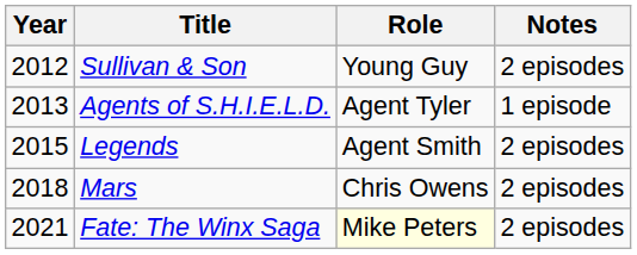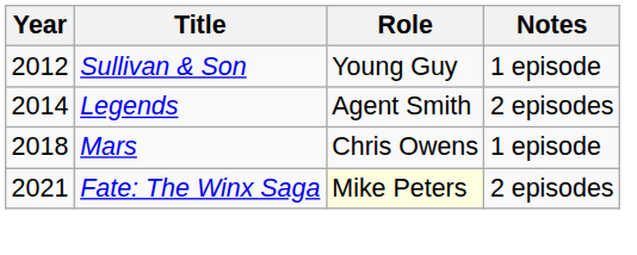 <table class="wikitable sortable">
 <tr>
 <th>Year</th>
 <th>Title</th>
 <th>Role</th>
 <th class="unsortable">Notes</th>
 </tr>
 <tr>
 <td>2012</td>
 <td><em><a href='#'>Sullivan & Son</a></em></td>
 <td>Young Guy</td>
-<td>2 episodes</td>
-</tr>
-<tr>
-<td>2013</td>
-<td><em><a href='#'>Agents of S.H.I.E.L.D.</a></em></td>
-<td>Agent Tyler</td>
 <td>1 episode</td>
 </tr>
 <tr>
-<td>2015</td>
+<td>2014</td>
 <td><em><a href='#'>Legends</a></em></td>
 <td>Agent Smith</td>
 <td>2 episodes</td>
 </tr>
 <tr>
 <td>2018</td>
 <td><em><a href='#'>Mars</a></em></td>
 <td>Chris Owens</td>
-<td>2 episodes</td>
+<td>1 episode</td>
 </tr>
 <tr>
 <td>2021</td>
 <td><em><a href='#'>Fate: The Winx Saga</a></em></td>
 <td style="background: lightyellow;">Mike Peters</td>
 <td>2 episodes</td>
 </tr>
 </table>
